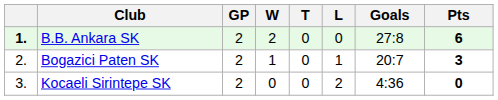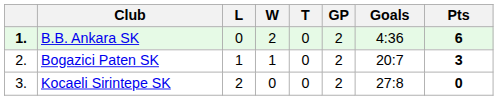 <table class="wikitable">
 <tr>
 <th width="30"></th>
 <th width="200">Club</th>
-<th width="30">GP</th>
+<th width="30">L</th>
 <th width="30">W</th>
 <th width="30">T</th>
-<th width="30">L</th>
+<th width="30">GP</th>
 <th width="70">Goals</th>
 <th width="70">Pts</th>
 </tr>
 <tr bgcolor="#e6fae6" align="center">
 <td><strong>1.</strong></td>
 <td align="left"><a href='#'>B.B. Ankara SK</a></td>
-<td>2</td>
+<td>0</td>
 <td>2</td>
 <td>0</td>
-<td>0</td>
-<td>27:8</td>
+<td>2</td>
+<td>4:36</td>
 <td><strong>6</strong></td>
 </tr>
 <tr bgcolor="#FFFFFF" align="center">
 <td>2.</td>
 <td align="left"><a href='#'>Bogazici Paten SK</a></td>
-<td>2</td>
+<td>1</td>
 <td>1</td>
 <td>0</td>
-<td>1</td>
+<td>2</td>
 <td>20:7</td>
 <td><strong>3</strong></td>
 </tr>
 <tr bgcolor="#FFFFFF" align="center">
 <td>3.</td>
 <td align="left"><a href='#'>Kocaeli Sirintepe SK</a></td>
 <td>2</td>
 <td>0</td>
 <td>0</td>
 <td>2</td>
-<td>4:36</td>
+<td>27:8</td>
 <td><strong>0</strong></td>
 </tr>
 </table>
